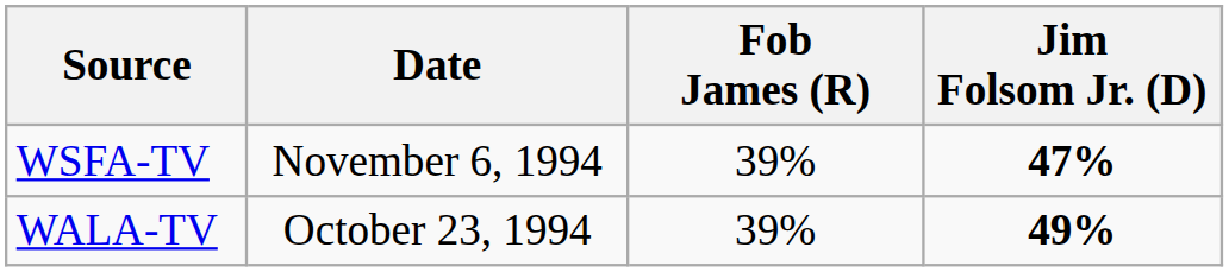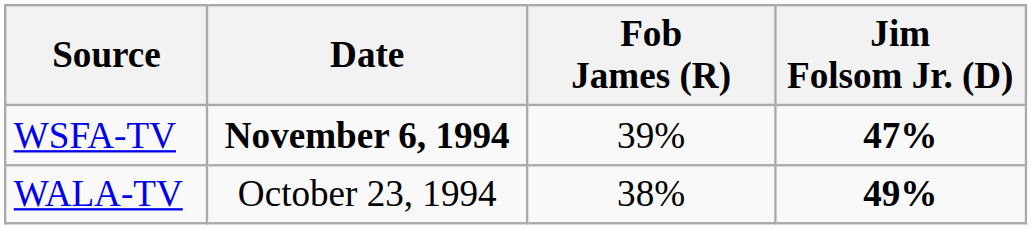 <table class="wikitable" style="text-align:center">
 <tr bgcolor=lightgrey>
 <th width="80px">Source</th>
 <th width="130px">Date</th>
 <th width="100px">Fob<br>James (R)</th>
 <th width="100px">Jim<br>Folsom Jr. (D)</th>
 </tr>
 <tr>
 <td align=left><a href='#'>WSFA-TV</a></td>
-<td>November 6, 1994</td>
+<td><strong>November 6, 1994</strong></td>
 <td>39%</td>
 <td><strong>47%</strong></td>
 </tr>
 <tr>
 <td align=left><a href='#'>WALA-TV</a></td>
 <td>October 23, 1994</td>
-<td>39%</td>
+<td>38%</td>
 <td><strong>49%</strong></td>
 </tr>
 </table>
